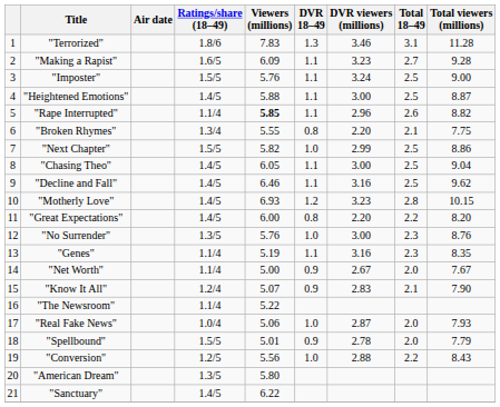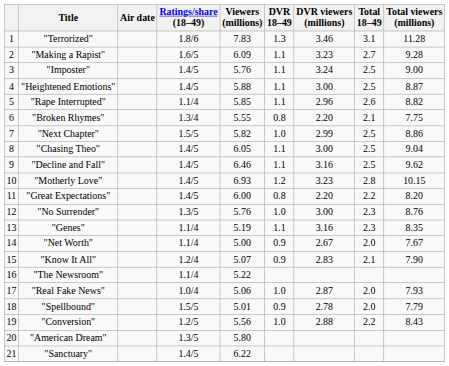 <table class="wikitable sortable plainrowheaders" style="text-align:center">
 <tr>
 <th scope="col"></th>
 <th scope="col">Title</th>
 <th scope="col">Air date</th>
 <th scope="col"><a href='#'>Ratings/share</a><br>(18–49)</th>
 <th scope="col">Viewers<br>(millions)</th>
 <th scope="col">DVR<br>18–49  </th>
 <th scope="col">DVR viewers<br>(millions) </th>
 <th scope="col">Total<br>18–49  </th>
 <th scope="col">Total viewers<br>(millions)  </th>
 </tr>
 <tr>
 <td scope="row">1</td>
 <td>"Terrorized"</td>
 <td></td>
 <td>1.8/6</td>
 <td>7.83</td>
 <td>1.3</td>
 <td>3.46</td>
 <td>3.1</td>
 <td>11.28</td>
 </tr>
 <tr>
 <td scope="row">2</td>
 <td>"Making a Rapist"</td>
 <td></td>
 <td>1.6/5</td>
 <td>6.09</td>
 <td>1.1</td>
 <td>3.23</td>
 <td>2.7</td>
 <td>9.28</td>
 </tr>
 <tr>
 <td scope="row">3</td>
 <td>"Imposter"</td>
 <td></td>
-<td>1.5/5</td>
+<td>1.4/5</td>
 <td>5.76</td>
 <td>1.1</td>
 <td>3.24</td>
 <td>2.5</td>
 <td>9.00</td>
 </tr>
 <tr>
 <td scope="row">4</td>
 <td>"Heightened Emotions"</td>
 <td></td>
 <td>1.4/5</td>
 <td>5.88</td>
 <td>1.1</td>
 <td>3.00</td>
 <td>2.5</td>
 <td>8.87</td>
 </tr>
 <tr>
 <td scope="row">5</td>
 <td>"Rape Interrupted"</td>
 <td></td>
 <td>1.1/4</td>
-<td><strong>5.85</strong></td>
+<td>5.85</td>
 <td>1.1</td>
 <td>2.96</td>
 <td>2.6</td>
 <td>8.82</td>
 </tr>
 <tr>
 <td scope="row">6</td>
 <td>"Broken Rhymes"</td>
 <td></td>
 <td>1.3/4</td>
 <td>5.55</td>
 <td>0.8</td>
 <td>2.20</td>
 <td>2.1</td>
 <td>7.75</td>
 </tr>
 <tr>
 <td scope="row">7</td>
 <td>"Next Chapter"</td>
 <td></td>
 <td>1.5/5</td>
 <td>5.82</td>
 <td>1.0</td>
 <td>2.99</td>
 <td>2.5</td>
 <td>8.86</td>
 </tr>
 <tr>
 <td scope="row">8</td>
 <td>"Chasing Theo"</td>
 <td></td>
 <td>1.4/5</td>
 <td>6.05</td>
 <td>1.1</td>
 <td>3.00</td>
 <td>2.5</td>
 <td>9.04</td>
 </tr>
 <tr>
 <td scope="row">9</td>
 <td>"Decline and Fall"</td>
 <td></td>
 <td>1.4/5</td>
 <td>6.46</td>
 <td>1.1</td>
 <td>3.16</td>
 <td>2.5</td>
 <td>9.62</td>
 </tr>
 <tr>
 <td scope="row">10</td>
 <td>"Motherly Love"</td>
 <td></td>
 <td>1.4/5</td>
 <td>6.93</td>
 <td>1.2</td>
 <td>3.23</td>
 <td>2.8</td>
 <td>10.15</td>
 </tr>
 <tr>
 <td scope="row">11</td>
 <td>"Great Expectations"</td>
 <td></td>
 <td>1.4/5</td>
 <td>6.00</td>
 <td>0.8</td>
 <td>2.20</td>
 <td>2.2</td>
 <td>8.20</td>
 </tr>
 <tr>
 <td scope="row">12</td>
 <td>"No Surrender"</td>
 <td></td>
 <td>1.3/5</td>
 <td>5.76</td>
 <td>1.0</td>
 <td>3.00</td>
 <td>2.3</td>
 <td>8.76</td>
 </tr>
 <tr>
 <td scope="row">13</td>
 <td>"Genes"</td>
 <td></td>
 <td>1.1/4</td>
 <td>5.19</td>
 <td>1.1</td>
 <td>3.16</td>
 <td>2.3</td>
 <td>8.35</td>
 </tr>
 <tr>
 <td scope="row">14</td>
 <td>"Net Worth"</td>
 <td></td>
 <td>1.1/4</td>
 <td>5.00</td>
 <td>0.9</td>
 <td>2.67</td>
 <td>2.0</td>
 <td>7.67</td>
 </tr>
 <tr>
 <td scope="row">15</td>
 <td>"Know It All"</td>
 <td></td>
 <td>1.2/4</td>
 <td>5.07</td>
 <td>0.9</td>
 <td>2.83</td>
 <td>2.1</td>
 <td>7.90</td>
 </tr>
 <tr>
 <td scope="row">16</td>
 <td>"The Newsroom"</td>
 <td></td>
 <td>1.1/4</td>
 <td>5.22</td>
 <td></td>
 <td></td>
 <td></td>
 <td></td>
 </tr>
 <tr>
 <td scope="row">17</td>
 <td>"Real Fake News"</td>
 <td></td>
 <td>1.0/4</td>
 <td>5.06</td>
 <td>1.0</td>
 <td>2.87</td>
 <td>2.0</td>
 <td>7.93</td>
 </tr>
 <tr>
 <td scope="row">18</td>
 <td>"Spellbound"</td>
 <td></td>
 <td>1.5/5</td>
 <td>5.01</td>
 <td>0.9</td>
 <td>2.78</td>
 <td>2.0</td>
 <td>7.79</td>
 </tr>
 <tr>
 <td scope="row">19</td>
 <td>"Conversion"</td>
 <td></td>
 <td>1.2/5</td>
 <td>5.56</td>
 <td>1.0</td>
 <td>2.88</td>
 <td>2.2</td>
 <td>8.43</td>
 </tr>
 <tr>
 <td scope="row">20</td>
 <td>"American Dream"</td>
 <td></td>
 <td>1.3/5</td>
 <td>5.80</td>
 <td></td>
 <td></td>
 <td></td>
 <td></td>
 </tr>
 <tr>
 <td scope="row">21</td>
 <td>"Sanctuary"</td>
 <td></td>
 <td>1.4/5</td>
 <td>6.22</td>
 <td></td>
 <td></td>
 <td></td>
 <td></td>
 </tr>
 <tr>
 </tr>
 </table>
